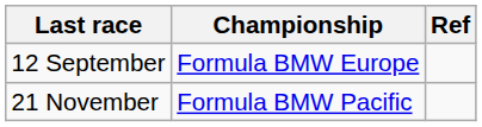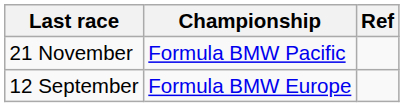 <table class="wikitable" style="font-size: 85%">
 <tr>
 <th>Last race</th>
 <th>Championship</th>
 <th>Ref</th>
 </tr>
 <tr>
+<td>21 November</td>
+<td><a href='#'>Formula BMW Pacific</a></td>
+<td></td>
+</tr>
+<tr>
 <td>12 September</td>
 <td><a href='#'>Formula BMW Europe</a></td>
 <td></td>
 </tr>
-<tr>
-<td>21 November</td>
-<td><a href='#'>Formula BMW Pacific</a></td>
-<td></td>
-</tr>
 </table>
